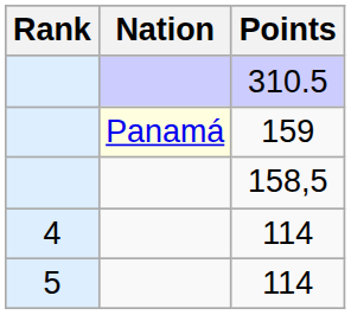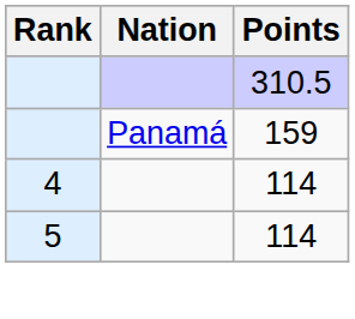 <table class="wikitable sortable" style="text-align:center">
 <tr>
 <th>Rank</th>
 <th>Nation</th>
 <th>Points</th>
 </tr>
 <tr style="background-color:#ccccff">
 <td bgcolor = DDEEFF></td>
 <td align=left></td>
 <td>310.5</td>
 </tr>
 <tr>
 <td bgcolor = DDEEFF></td>
-<td align=left style="background: lightyellow;"> <a href='#'>Panamá</a></td>
+<td align=left> <a href='#'>Panamá</a></td>
 <td>159</td>
-</tr>
-<tr>
-<td bgcolor = DDEEFF></td>
-<td align=left></td>
-<td>158,5</td>
 </tr>
 <tr>
 <td bgcolor = DDEEFF>4</td>
 <td align=left></td>
 <td>114</td>
 </tr>
 <tr>
 <td bgcolor = DDEEFF>5</td>
 <td align=left></td>
 <td>114</td>
 </tr>
 </table>
